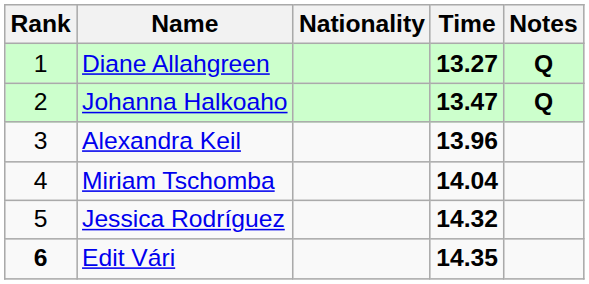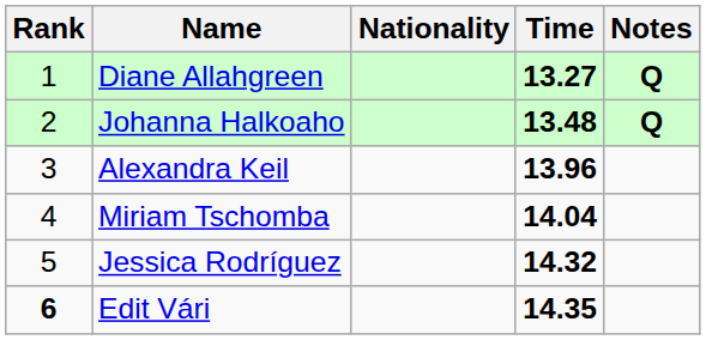 <table class="wikitable sortable" style="text-align:center">
 <tr>
 <th>Rank</th>
 <th>Name</th>
 <th>Nationality</th>
 <th>Time</th>
 <th>Notes</th>
 </tr>
 <tr bgcolor=ccffcc>
 <td>1</td>
 <td align=left><a href='#'>Diane Allahgreen</a></td>
 <td align=left></td>
 <td><strong>13.27</strong></td>
 <td><strong>Q</strong></td>
 </tr>
 <tr bgcolor=ccffcc>
 <td>2</td>
 <td align=left><a href='#'>Johanna Halkoaho</a></td>
 <td align=left></td>
-<td><strong>13.47</strong></td>
+<td><strong>13.48</strong></td>
 <td><strong>Q</strong></td>
 </tr>
 <tr>
 <td>3</td>
 <td align=left><a href='#'>Alexandra Keil</a></td>
 <td align=left></td>
 <td><strong>13.96</strong></td>
 <td></td>
 </tr>
 <tr>
 <td>4</td>
 <td align=left><a href='#'>Miriam Tschomba</a></td>
 <td align=left></td>
 <td><strong>14.04</strong></td>
 <td></td>
 </tr>
 <tr>
 <td>5</td>
 <td align=left><a href='#'>Jessica Rodríguez</a></td>
 <td align=left></td>
 <td><strong>14.32</strong></td>
 <td></td>
 </tr>
 <tr>
 <td><strong>6</strong></td>
 <td align=left><a href='#'>Edit Vári</a></td>
 <td align=left></td>
 <td><strong>14.35</strong></td>
 <td></td>
 </tr>
 </table>
